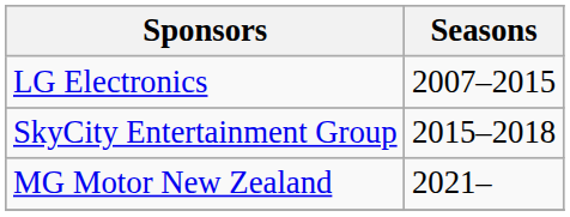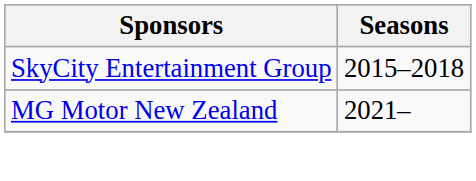 <table class="wikitable collapsible">
 <tr>
 <th>Sponsors</th>
 <th>Seasons</th>
-</tr>
-<tr>
-<td><a href='#'>LG Electronics</a></td>
-<td>2007–2015</td>
 </tr>
 <tr>
 <td><a href='#'>SkyCity Entertainment Group</a></td>
 <td>2015–2018</td>
 </tr>
 <tr>
 <td><a href='#'>MG Motor New Zealand</a></td>
 <td>2021–</td>
 </tr>
 <tr>
 </tr>
 </table>
